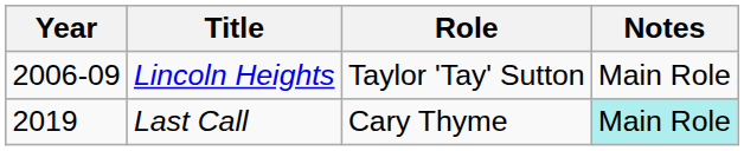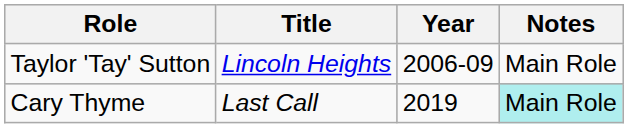 <table class="wikitable">
 <tr>
+<th>Role</th>
+<th>Title</th>
 <th>Year</th>
-<th>Title</th>
-<th>Role</th>
 <th>Notes</th>
 </tr>
 <tr>
+<td>Taylor 'Tay' Sutton</td>
+<td><em><a href='#'>Lincoln Heights</a></em></td>
 <td>2006-09</td>
-<td><em><a href='#'>Lincoln Heights</a></em></td>
-<td>Taylor 'Tay' Sutton</td>
 <td>Main Role</td>
 </tr>
 <tr>
+<td>Cary Thyme</td>
+<td><em>Last Call</em></td>
 <td>2019</td>
-<td><em>Last Call</em></td>
-<td>Cary Thyme</td>
 <td style="background: paleturquoise;">Main Role</td>
 </tr>
 </table>
